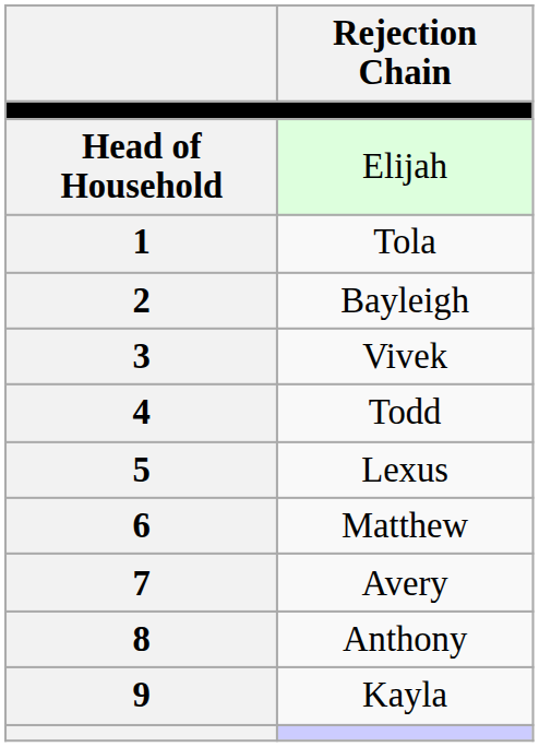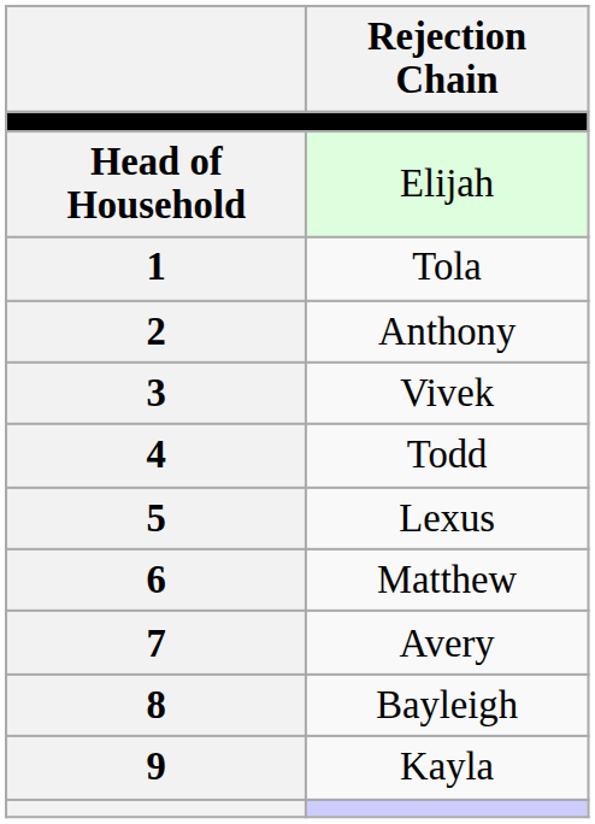 <table class="wikitable" style="text-align:center; width:15%;">
 <tr>
 <th style="width:5%"></th>
 <th width="5%;">Rejection Chain</th>
 </tr>
 <tr>
 <th colspan="2" style="background:black;"></th>
 </tr>
 <tr>
 <th>Head of Household</th>
 <td style="background:#dfd">Elijah</td>
 </tr>
 <tr>
 <th>1</th>
 <td>Tola</td>
 </tr>
 <tr>
 <th>2</th>
-<td>Bayleigh</td>
+<td>Anthony</td>
 </tr>
 <tr>
 <th>3</th>
 <td>Vivek</td>
 </tr>
 <tr>
 <th>4</th>
 <td>Todd</td>
 </tr>
 <tr>
 <th>5</th>
 <td>Lexus</td>
 </tr>
 <tr>
 <th>6</th>
 <td>Matthew</td>
 </tr>
 <tr>
 <th>7</th>
 <td>Avery</td>
 </tr>
 <tr>
 <th>8</th>
-<td>Anthony</td>
+<td>Bayleigh</td>
 </tr>
 <tr>
 <th>9</th>
 <td>Kayla</td>
 </tr>
 <tr>
 <th></th>
 <td style="background:#ccf"></td>
 </tr>
 </table>
